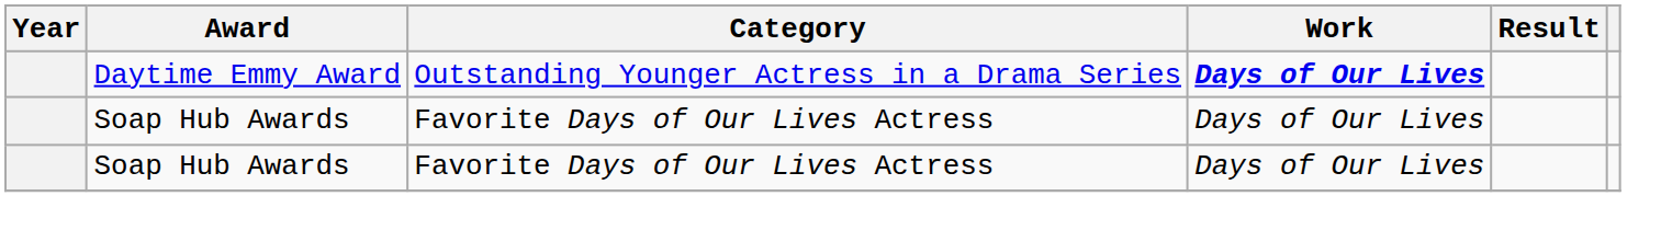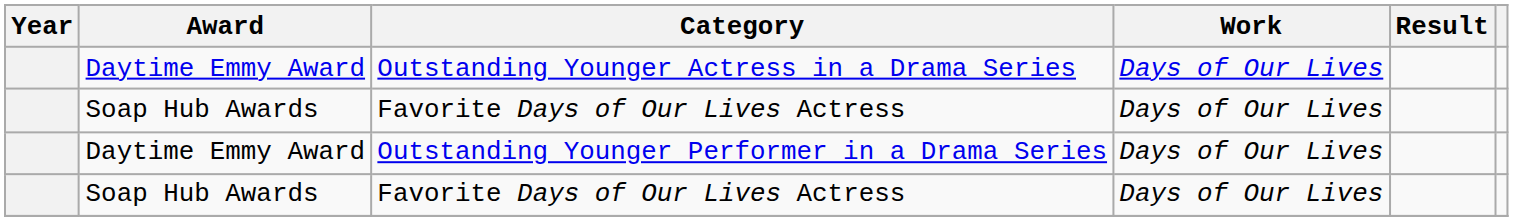 <table class="wikitable sortable plainrowheaders">
 <tr>
 <th>Year</th>
 <th>Award</th>
 <th>Category</th>
 <th>Work</th>
 <th>Result</th>
 <th scope="col" class="unsortable"></th>
 </tr>
 <tr>
 <th scope="row"></th>
 <td><a href='#'>Daytime Emmy Award</a></td>
 <td><a href='#'>Outstanding Younger Actress in a Drama Series</a></td>
-<td><strong><em><a href='#'>Days of Our Lives</a></em></strong></td>
+<td><em><a href='#'>Days of Our Lives</a></em></td>
 <td></td>
 <td></td>
 </tr>
 <tr>
 <th scope="row"></th>
 <td>Soap Hub Awards</td>
 <td>Favorite <em>Days of Our Lives</em> Actress</td>
+<td><em>Days of Our Lives</em></td>
+<td></td>
+<td></td>
+</tr>
+<tr>
+<th scope="row"></th>
+<td>Daytime Emmy Award</td>
+<td><a href='#'>Outstanding Younger Performer in a Drama Series</a></td>
 <td><em>Days of Our Lives</em></td>
 <td></td>
 <td></td>
 </tr>
 <tr>
 <th scope="row"></th>
 <td>Soap Hub Awards</td>
 <td>Favorite <em>Days of Our Lives</em> Actress</td>
 <td><em>Days of Our Lives</em></td>
 <td></td>
 <td></td>
 </tr>
 <tr>
 </tr>
 </table>
